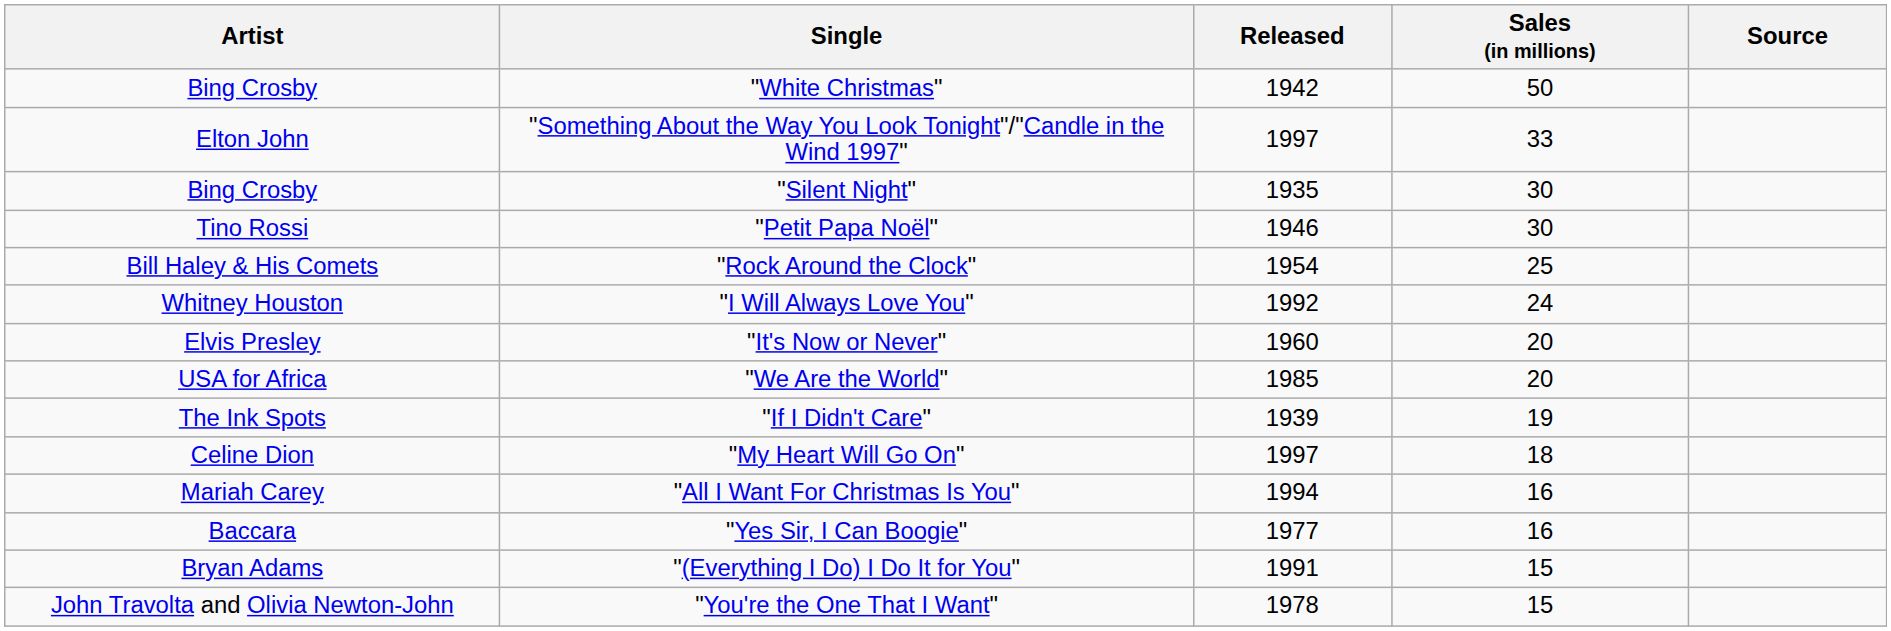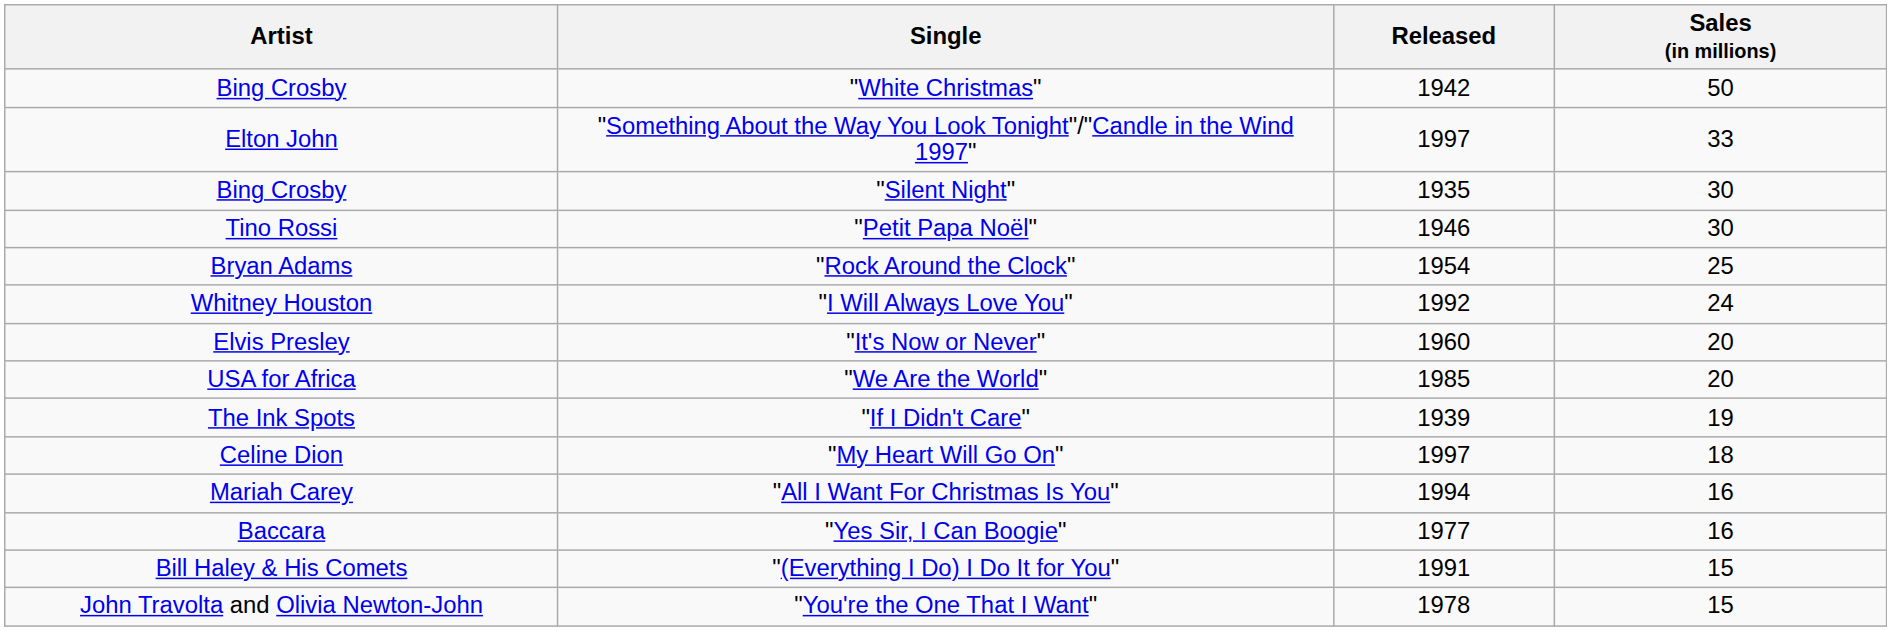 <table class="wikitable sortable" style="width:100%; text-align:center;">
 <tr>
 <th style="width:25%;">Artist</th>
 <th style="width:35%;">Single</th>
 <th style="width:10%;">Released</th>
 <th style="width:15%;">Sales<br><small>(in millions)</small></th>
-<th style="width:10%;">Source</th>
 </tr>
 <tr>
 <td><a href='#'>Bing Crosby</a></td>
 <td>"<a href='#'>White Christmas</a>"</td>
 <td>1942</td>
 <td>50</td>
-<td></td>
 </tr>
 <tr>
 <td><a href='#'>Elton John</a></td>
 <td>"<a href='#'>Something About the Way You Look Tonight</a>"/"<a href='#'>Candle in the Wind 1997</a>"</td>
 <td>1997</td>
 <td>33</td>
-<td></td>
 </tr>
 <tr>
 <td><a href='#'>Bing Crosby</a></td>
 <td>"<a href='#'>Silent Night</a>"</td>
 <td>1935</td>
 <td>30</td>
-<td></td>
 </tr>
 <tr>
 <td><a href='#'>Tino Rossi</a></td>
 <td>"<a href='#'>Petit Papa Noël</a>"</td>
 <td>1946</td>
 <td>30</td>
-<td></td>
 </tr>
 <tr>
-<td><a href='#'>Bill Haley & His Comets</a></td>
+<td><a href='#'>Bryan Adams</a></td>
 <td>"<a href='#'>Rock Around the Clock</a>"</td>
 <td>1954</td>
 <td>25</td>
-<td></td>
 </tr>
 <tr>
 <td><a href='#'>Whitney Houston</a></td>
 <td>"<a href='#'>I Will Always Love You</a>"</td>
 <td>1992</td>
 <td>24</td>
-<td></td>
 </tr>
 <tr>
 <td><a href='#'>Elvis Presley</a></td>
 <td>"<a href='#'>It's Now or Never</a>"</td>
 <td>1960</td>
 <td>20</td>
-<td></td>
 </tr>
 <tr>
 <td><a href='#'>USA for Africa</a></td>
 <td>"<a href='#'>We Are the World</a>"</td>
 <td>1985</td>
 <td>20</td>
-<td></td>
 </tr>
 <tr>
 <td><a href='#'>The Ink Spots</a></td>
 <td>"<a href='#'>If I Didn't Care</a>"</td>
 <td>1939</td>
 <td>19</td>
-<td></td>
 </tr>
 <tr>
 <td><a href='#'>Celine Dion</a></td>
 <td>"<a href='#'>My Heart Will Go On</a>"</td>
 <td>1997</td>
 <td>18</td>
-<td></td>
 </tr>
 <tr>
 <td><a href='#'>Mariah Carey</a></td>
 <td>"<a href='#'>All I Want For Christmas Is You</a>"</td>
 <td>1994</td>
 <td>16</td>
-<td></td>
 </tr>
 <tr>
 <td><a href='#'>Baccara</a></td>
 <td>"<a href='#'>Yes Sir, I Can Boogie</a>"</td>
 <td>1977</td>
 <td>16</td>
-<td></td>
 </tr>
 <tr>
-<td><a href='#'>Bryan Adams</a></td>
+<td><a href='#'>Bill Haley & His Comets</a></td>
 <td>"<a href='#'>(Everything I Do) I Do It for You</a>"</td>
 <td>1991</td>
 <td>15</td>
-<td></td>
 </tr>
 <tr>
 <td><a href='#'>John Travolta</a> and <a href='#'>Olivia Newton-John</a></td>
 <td>"<a href='#'>You're the One That I Want</a>"</td>
 <td>1978</td>
 <td>15</td>
-<td></td>
 </tr>
 </table>
